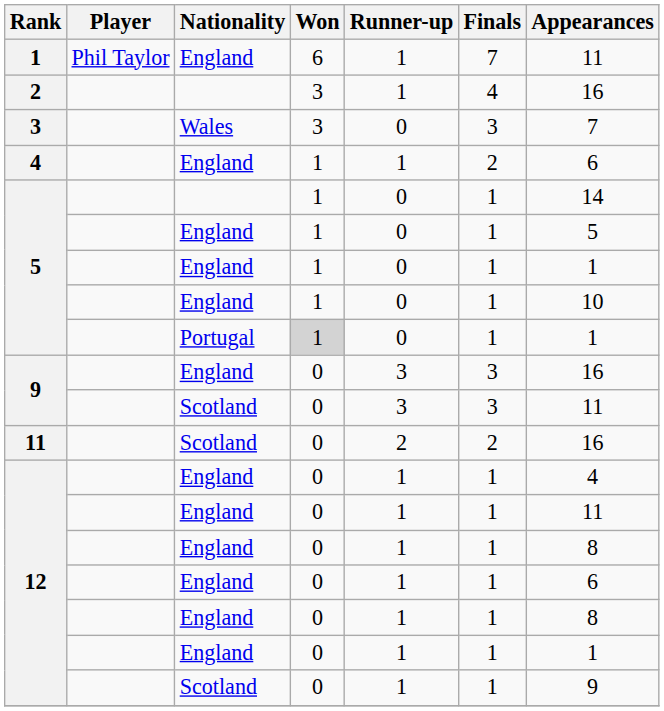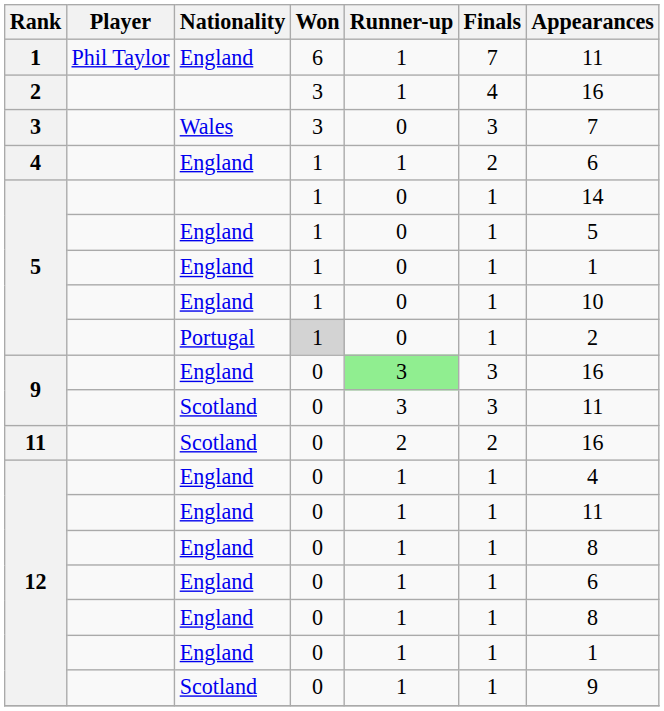 <table class="wikitable sortable">
 <tr>
 <th>Rank</th>
 <th>Player</th>
 <th>Nationality</th>
 <th>Won</th>
 <th>Runner-up</th>
 <th>Finals</th>
 <th>Appearances</th>
 </tr>
 <tr>
 <th>1</th>
 <td><a href='#'>Phil Taylor</a></td>
 <td> <a href='#'>England</a></td>
 <td align=center>6</td>
 <td align=center>1</td>
 <td align=center>7</td>
 <td align=center>11</td>
 </tr>
 <tr>
 <th>2</th>
 <td><strong></strong></td>
 <td></td>
 <td align=center>3</td>
 <td align=center>1</td>
 <td align=center>4</td>
 <td align=center>16</td>
 </tr>
 <tr>
 <th>3</th>
 <td><strong></strong></td>
 <td> <a href='#'>Wales</a></td>
 <td align="center">3</td>
 <td align="center">0</td>
 <td align="center">3</td>
 <td align="center">7</td>
 </tr>
 <tr>
 <th>4</th>
 <td><strong></strong></td>
 <td> <a href='#'>England</a></td>
 <td align="center">1</td>
 <td align="center">1</td>
 <td align="center">2</td>
 <td align="center">6</td>
 </tr>
 <tr>
 <th rowspan="5">5</th>
 <td><strong></strong></td>
 <td> </td>
 <td align="center">1</td>
 <td align="center">0</td>
 <td align="center">1</td>
 <td align="center">14</td>
 </tr>
 <tr>
 <td><strong></strong></td>
 <td> <a href='#'>England</a></td>
 <td align=center>1</td>
 <td align=center>0</td>
 <td align=center>1</td>
 <td align=center>5</td>
 </tr>
 <tr>
 <td><strong></strong></td>
 <td> <a href='#'>England</a></td>
 <td align=center>1</td>
 <td align=center>0</td>
 <td align=center>1</td>
 <td align=center>1</td>
 </tr>
 <tr>
 <td><strong></strong></td>
 <td> <a href='#'>England</a></td>
 <td align=center>1</td>
 <td align=center>0</td>
 <td align=center>1</td>
 <td align=center>10</td>
 </tr>
 <tr>
 <td><strong></strong></td>
 <td> <a href='#'>Portugal</a></td>
 <td align=center style="background: lightgrey;">1</td>
 <td align=center>0</td>
 <td align=center>1</td>
-<td align=center>1</td>
+<td align=center>2</td>
 </tr>
 <tr>
 <th rowspan="2">9</th>
 <td><strong></strong></td>
 <td> <a href='#'>England</a></td>
 <td align=center>0</td>
-<td align=center>3</td>
+<td align=center style="background: lightgreen;">3</td>
 <td align=center>3</td>
 <td align=center>16</td>
 </tr>
 <tr>
 <td><strong></strong></td>
 <td> <a href='#'>Scotland</a></td>
 <td align="center">0</td>
 <td align="center">3</td>
 <td align="center">3</td>
 <td align="center">11</td>
 </tr>
 <tr>
 <th>11</th>
 <td><strong></strong></td>
 <td> <a href='#'>Scotland</a></td>
 <td align=center>0</td>
 <td align=center>2</td>
 <td align=center>2</td>
 <td align=center>16</td>
 </tr>
 <tr>
 <th rowspan="7">12</th>
 <td><strong></strong></td>
 <td> <a href='#'>England</a></td>
 <td align=center>0</td>
 <td align=center>1</td>
 <td align=center>1</td>
 <td align=center>4</td>
 </tr>
 <tr>
 <td><strong></strong></td>
 <td> <a href='#'>England</a></td>
 <td align=center>0</td>
 <td align=center>1</td>
 <td align=center>1</td>
 <td align=center>11</td>
 </tr>
 <tr>
 <td><strong></strong></td>
 <td> <a href='#'>England</a></td>
 <td align=center>0</td>
 <td align=center>1</td>
 <td align=center>1</td>
 <td align=center>8</td>
 </tr>
 <tr>
 <td></td>
 <td> <a href='#'>England</a></td>
 <td align=center>0</td>
 <td align=center>1</td>
 <td align=center>1</td>
 <td align=center>6</td>
 </tr>
 <tr>
 <td></td>
 <td> <a href='#'>England</a></td>
 <td align=center>0</td>
 <td align=center>1</td>
 <td align=center>1</td>
 <td align=center>8</td>
 </tr>
 <tr>
 <td><strong></strong></td>
 <td> <a href='#'>England</a></td>
 <td align=center>0</td>
 <td align=center>1</td>
 <td align=center>1</td>
 <td align=center>1</td>
 </tr>
 <tr>
 <td></td>
 <td> <a href='#'>Scotland</a></td>
 <td align=center>0</td>
 <td align=center>1</td>
 <td align=center>1</td>
 <td align=center>9</td>
 </tr>
 <tr>
 </tr>
 </table>
